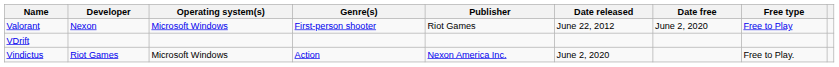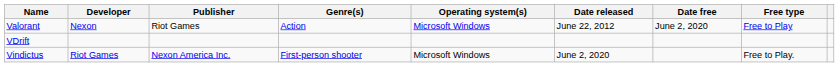 <table class="wikitable sortable" style="font-size:85%; width:98%">
 <tr>
 <th>Name</th>
 <th>Developer</th>
+<th>Publisher</th>
+<th>Genre(s)</th>
 <th>Operating system(s)</th>
-<th>Genre(s)</th>
-<th>Publisher</th>
 <th>Date released</th>
 <th>Date free</th>
 <th>Free type</th>
 <th></th>
 </tr>
 <tr>
 <td><a href='#'>Valorant</a></td>
 <td><a href='#'>Nexon</a></td>
+<td>Riot Games</td>
+<td><a href='#'>Action</a></td>
 <td><a href='#'>Microsoft Windows</a></td>
-<td><a href='#'>First-person shooter</a></td>
-<td>Riot Games</td>
 <td>June 22, 2012</td>
 <td>June 2, 2020</td>
 <td><a href='#'>Free to Play</a></td>
 <td></td>
 </tr>
 <tr>
 <td><a href='#'>VDrift</a></td>
 <td></td>
 <td></td>
 <td></td>
 <td></td>
 <td></td>
 <td></td>
 <td></td>
 <td></td>
 </tr>
 <tr>
 <td><a href='#'>Vindictus</a></td>
 <td><a href='#'>Riot Games</a></td>
+<td><a href='#'>Nexon America Inc.</a></td>
+<td><a href='#'>First-person shooter</a></td>
 <td>Microsoft Windows</td>
-<td><a href='#'>Action</a></td>
-<td><a href='#'>Nexon America Inc.</a></td>
 <td>June 2, 2020</td>
 <td></td>
 <td>Free to Play.</td>
 <td></td>
 </tr>
 </table>
